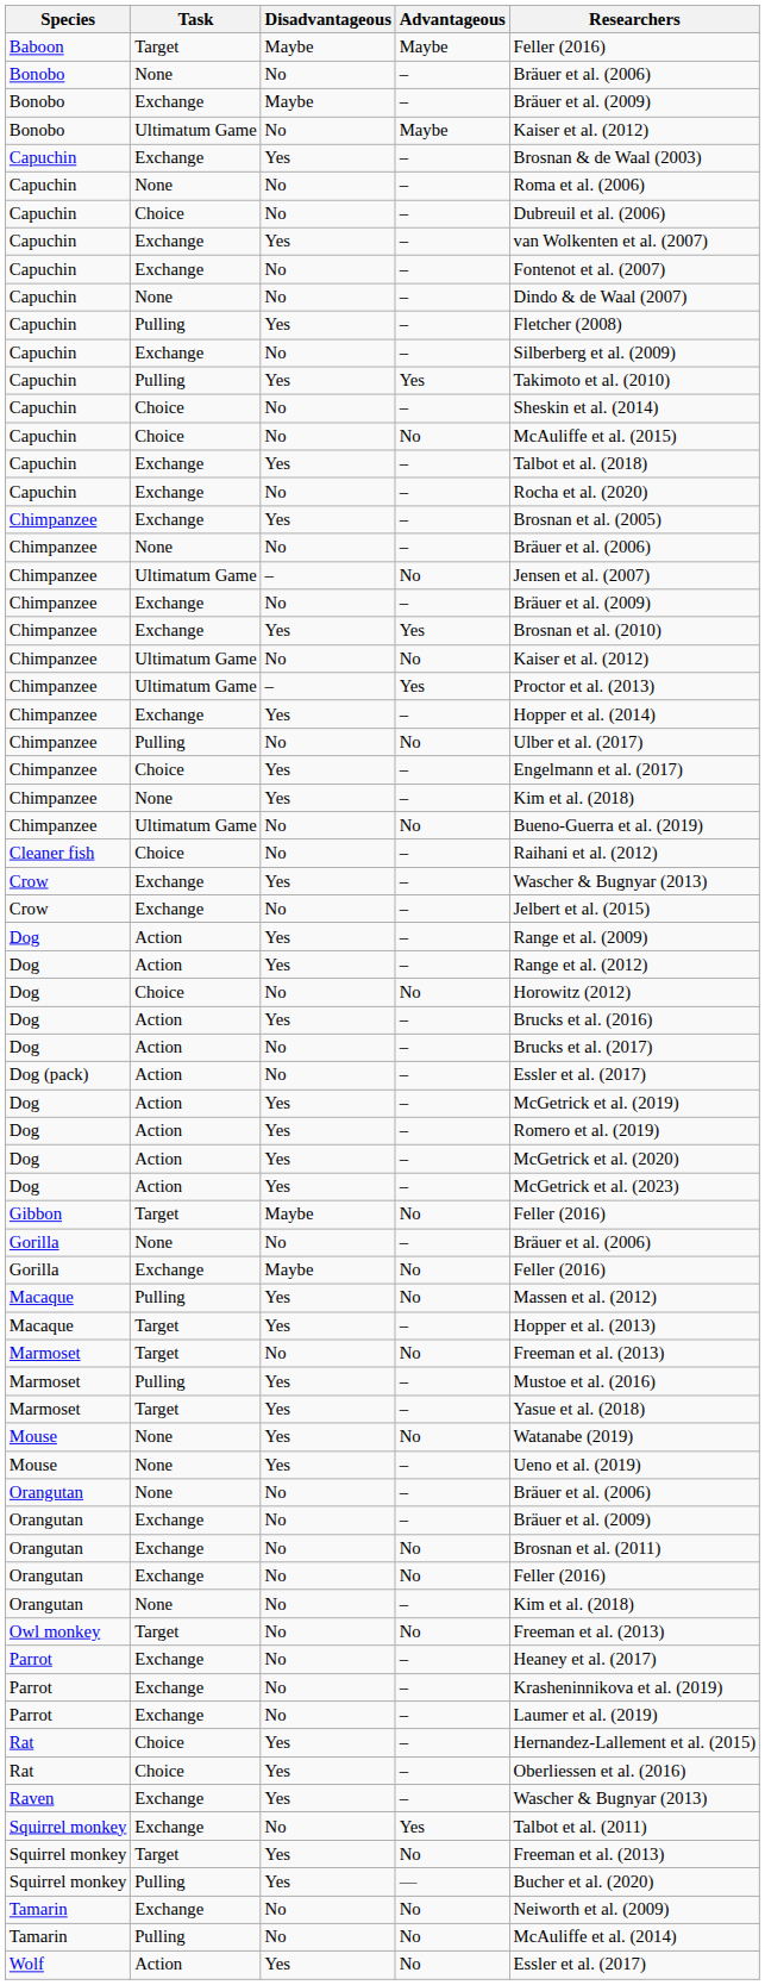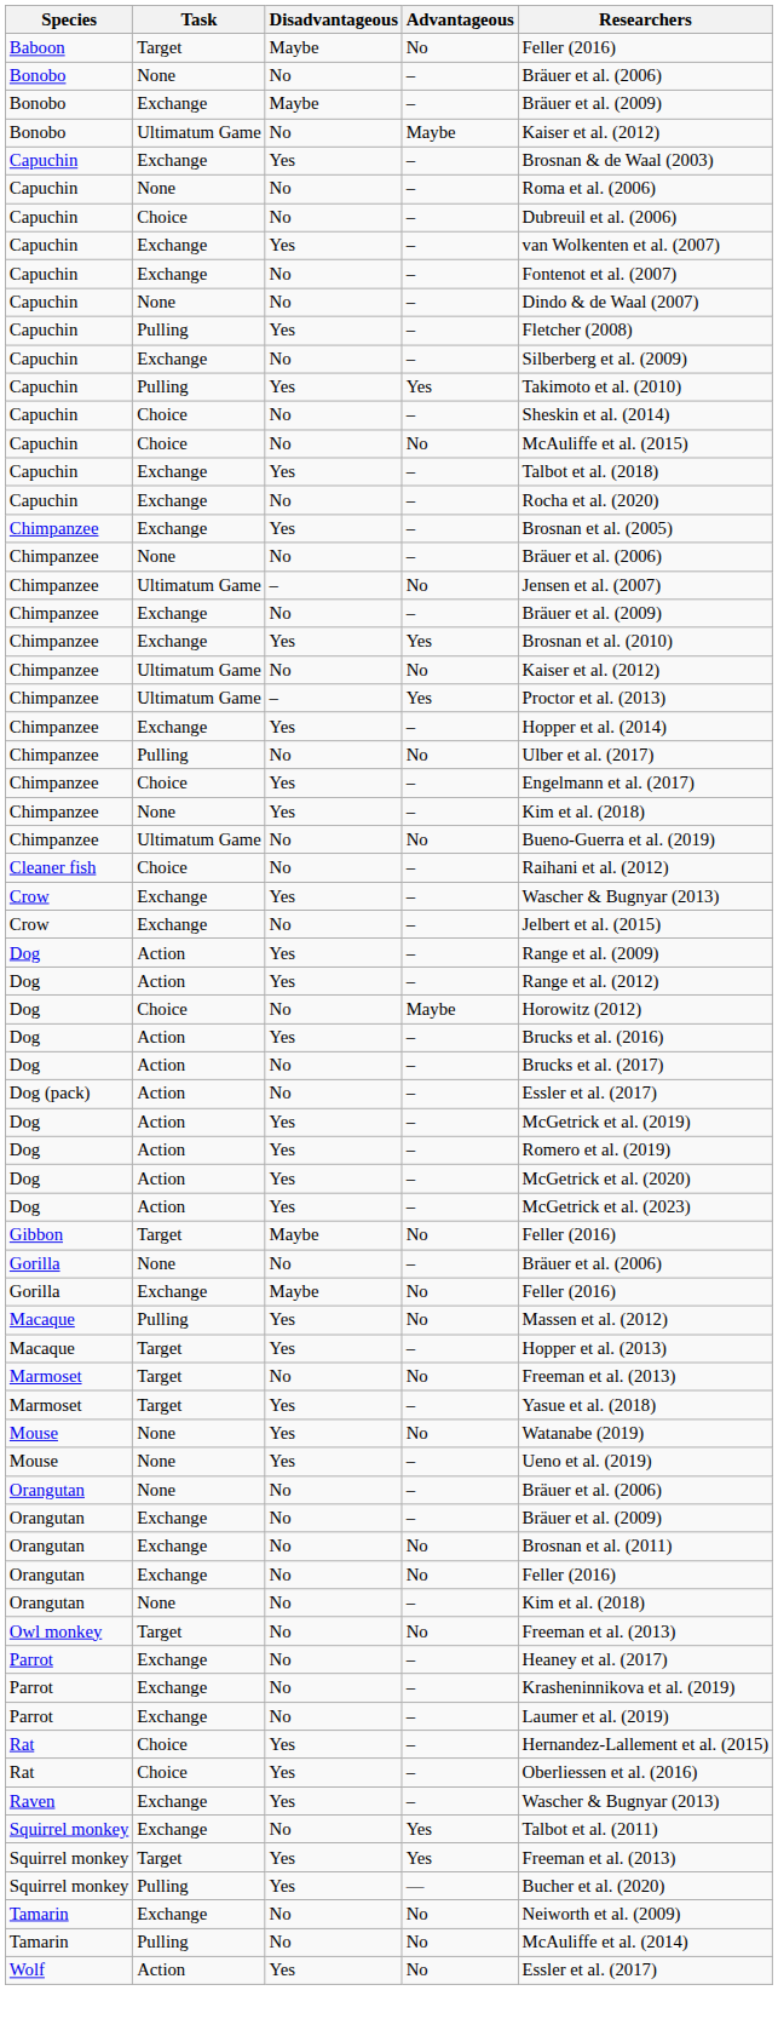 <table class="wikitable mw-collapsible mw-collapsed" style="text-align:left">
 <tr>
 <th>Species</th>
 <th>Task</th>
 <th>Disadvantageous</th>
 <th>Advantageous</th>
 <th>Researchers</th>
 </tr>
 <tr>
 <td><a href='#'>Baboon</a></td>
 <td>Target</td>
 <td>Maybe</td>
-<td>Maybe</td>
+<td>No</td>
 <td>Feller (2016)</td>
 </tr>
 <tr>
 <td><a href='#'>Bonobo</a></td>
 <td>None</td>
 <td>No</td>
 <td>–</td>
 <td>Bräuer et al. (2006)</td>
 </tr>
 <tr>
 <td>Bonobo</td>
 <td>Exchange</td>
 <td>Maybe</td>
 <td>–</td>
 <td>Bräuer et al. (2009)</td>
 </tr>
 <tr>
 <td>Bonobo</td>
 <td>Ultimatum Game</td>
 <td>No</td>
 <td>Maybe</td>
 <td>Kaiser et al. (2012)</td>
 </tr>
 <tr>
 <td><a href='#'>Capuchin</a></td>
 <td>Exchange</td>
 <td>Yes</td>
 <td>–</td>
 <td>Brosnan & de Waal (2003)</td>
 </tr>
 <tr>
 <td>Capuchin</td>
 <td>None</td>
 <td>No</td>
 <td>–</td>
 <td>Roma et al. (2006)</td>
 </tr>
 <tr>
 <td>Capuchin</td>
 <td>Choice</td>
 <td>No</td>
 <td>–</td>
 <td>Dubreuil et al. (2006)</td>
 </tr>
 <tr>
 <td>Capuchin</td>
 <td>Exchange</td>
 <td>Yes</td>
 <td>–</td>
 <td>van Wolkenten et al. (2007)</td>
 </tr>
 <tr>
 <td>Capuchin</td>
 <td>Exchange</td>
 <td>No</td>
 <td>–</td>
 <td>Fontenot et al. (2007)</td>
 </tr>
 <tr>
 <td>Capuchin</td>
 <td>None</td>
 <td>No</td>
 <td>–</td>
 <td>Dindo & de Waal (2007)</td>
 </tr>
 <tr>
 <td>Capuchin</td>
 <td>Pulling</td>
 <td>Yes</td>
 <td>–</td>
 <td>Fletcher (2008)</td>
 </tr>
 <tr>
 <td>Capuchin</td>
 <td>Exchange</td>
 <td>No</td>
 <td>–</td>
 <td>Silberberg et al. (2009)</td>
 </tr>
 <tr>
 <td>Capuchin</td>
 <td>Pulling</td>
 <td>Yes</td>
 <td>Yes</td>
 <td>Takimoto et al. (2010)</td>
 </tr>
 <tr>
 <td>Capuchin</td>
 <td>Choice</td>
 <td>No</td>
 <td>–</td>
 <td>Sheskin et al. (2014)</td>
 </tr>
 <tr>
 <td>Capuchin</td>
 <td>Choice</td>
 <td>No</td>
 <td>No</td>
 <td>McAuliffe et al. (2015)</td>
 </tr>
 <tr>
 <td>Capuchin</td>
 <td>Exchange</td>
 <td>Yes</td>
 <td>–</td>
 <td>Talbot et al. (2018)</td>
 </tr>
 <tr>
 <td>Capuchin</td>
 <td>Exchange</td>
 <td>No</td>
 <td>–</td>
 <td>Rocha et al. (2020)</td>
 </tr>
 <tr>
 <td><a href='#'>Chimpanzee</a></td>
 <td>Exchange</td>
 <td>Yes</td>
 <td>–</td>
 <td>Brosnan et al. (2005)</td>
 </tr>
 <tr>
 <td>Chimpanzee</td>
 <td>None</td>
 <td>No</td>
 <td>–</td>
 <td>Bräuer et al. (2006)</td>
 </tr>
 <tr>
 <td>Chimpanzee</td>
 <td>Ultimatum Game</td>
 <td>–</td>
 <td>No</td>
 <td>Jensen et al. (2007)</td>
 </tr>
 <tr>
 <td>Chimpanzee</td>
 <td>Exchange</td>
 <td>No</td>
 <td>–</td>
 <td>Bräuer et al. (2009)</td>
 </tr>
 <tr>
 <td>Chimpanzee</td>
 <td>Exchange</td>
 <td>Yes</td>
 <td>Yes</td>
 <td>Brosnan et al. (2010)</td>
 </tr>
 <tr>
 <td>Chimpanzee</td>
 <td>Ultimatum Game</td>
 <td>No</td>
 <td>No</td>
 <td>Kaiser et al. (2012)</td>
 </tr>
 <tr>
 <td>Chimpanzee</td>
 <td>Ultimatum Game</td>
 <td>–</td>
 <td>Yes</td>
 <td>Proctor et al. (2013)</td>
 </tr>
 <tr>
 <td>Chimpanzee</td>
 <td>Exchange</td>
 <td>Yes</td>
 <td>–</td>
 <td>Hopper et al. (2014)</td>
 </tr>
 <tr>
 <td>Chimpanzee</td>
 <td>Pulling</td>
 <td>No</td>
 <td>No</td>
 <td>Ulber et al. (2017)</td>
 </tr>
 <tr>
 <td>Chimpanzee</td>
 <td>Choice</td>
 <td>Yes</td>
 <td>–</td>
 <td>Engelmann et al. (2017)</td>
 </tr>
 <tr>
 <td>Chimpanzee</td>
 <td>None</td>
 <td>Yes</td>
 <td>–</td>
 <td>Kim et al. (2018)</td>
 </tr>
 <tr>
 <td>Chimpanzee</td>
 <td>Ultimatum Game</td>
 <td>No</td>
 <td>No</td>
 <td>Bueno-Guerra et al. (2019)</td>
 </tr>
 <tr>
 <td><a href='#'>Cleaner fish</a></td>
 <td>Choice</td>
 <td>No</td>
 <td>–</td>
 <td>Raihani et al. (2012)</td>
 </tr>
 <tr>
 <td><a href='#'>Crow</a></td>
 <td>Exchange</td>
 <td>Yes</td>
 <td>–</td>
 <td>Wascher & Bugnyar (2013)</td>
 </tr>
 <tr>
 <td>Crow</td>
 <td>Exchange</td>
 <td>No</td>
 <td>–</td>
 <td>Jelbert et al. (2015)</td>
 </tr>
 <tr>
 <td><a href='#'>Dog</a></td>
 <td>Action</td>
 <td>Yes</td>
 <td>–</td>
 <td>Range et al. (2009)</td>
 </tr>
 <tr>
 <td>Dog</td>
 <td>Action</td>
 <td>Yes</td>
 <td>–</td>
 <td>Range et al. (2012)</td>
 </tr>
 <tr>
 <td>Dog</td>
 <td>Choice</td>
 <td>No</td>
-<td>No</td>
+<td>Maybe</td>
 <td>Horowitz (2012)</td>
 </tr>
 <tr>
 <td>Dog</td>
 <td>Action</td>
 <td>Yes</td>
 <td>–</td>
 <td>Brucks et al. (2016)</td>
 </tr>
 <tr>
 <td>Dog</td>
 <td>Action</td>
 <td>No</td>
 <td>–</td>
 <td>Brucks et al. (2017)</td>
 </tr>
 <tr>
 <td>Dog (pack)</td>
 <td>Action</td>
 <td>No</td>
 <td>–</td>
 <td>Essler et al. (2017)</td>
 </tr>
 <tr>
 <td>Dog</td>
 <td>Action</td>
 <td>Yes</td>
 <td>–</td>
 <td>McGetrick et al. (2019)</td>
 </tr>
 <tr>
 <td>Dog</td>
 <td>Action</td>
 <td>Yes</td>
 <td>–</td>
 <td>Romero et al. (2019)</td>
 </tr>
 <tr>
 <td>Dog</td>
 <td>Action</td>
 <td>Yes</td>
 <td>–</td>
 <td>McGetrick et al. (2020)</td>
 </tr>
 <tr>
 <td>Dog</td>
 <td>Action</td>
 <td>Yes</td>
 <td>–</td>
 <td>McGetrick et al. (2023)</td>
 </tr>
 <tr>
 <td><a href='#'>Gibbon</a></td>
 <td>Target</td>
 <td>Maybe</td>
 <td>No</td>
 <td>Feller (2016)</td>
 </tr>
 <tr>
 <td><a href='#'>Gorilla</a></td>
 <td>None</td>
 <td>No</td>
 <td>–</td>
 <td>Bräuer et al. (2006)</td>
 </tr>
 <tr>
 <td>Gorilla</td>
 <td>Exchange</td>
 <td>Maybe</td>
 <td>No</td>
 <td>Feller (2016)</td>
 </tr>
 <tr>
 <td><a href='#'>Macaque</a></td>
 <td>Pulling</td>
 <td>Yes</td>
 <td>No</td>
 <td>Massen et al. (2012)</td>
 </tr>
 <tr>
 <td>Macaque</td>
 <td>Target</td>
 <td>Yes</td>
 <td>–</td>
 <td>Hopper et al. (2013)</td>
 </tr>
 <tr>
 <td><a href='#'>Marmoset</a></td>
 <td>Target</td>
 <td>No</td>
 <td>No</td>
 <td>Freeman et al. (2013)</td>
-</tr>
-<tr>
-<td>Marmoset</td>
-<td>Pulling</td>
-<td>Yes</td>
-<td>–</td>
-<td>Mustoe et al. (2016)</td>
 </tr>
 <tr>
 <td>Marmoset</td>
 <td>Target</td>
 <td>Yes</td>
 <td>–</td>
 <td>Yasue et al. (2018)</td>
 </tr>
 <tr>
 <td><a href='#'>Mouse</a></td>
 <td>None</td>
 <td>Yes</td>
 <td>No</td>
 <td>Watanabe (2019)</td>
 </tr>
 <tr>
 <td>Mouse</td>
 <td>None</td>
 <td>Yes</td>
 <td>–</td>
 <td>Ueno et al. (2019)</td>
 </tr>
 <tr>
 <td><a href='#'>Orangutan</a></td>
 <td>None</td>
 <td>No</td>
 <td>–</td>
 <td>Bräuer et al. (2006)</td>
 </tr>
 <tr>
 <td>Orangutan</td>
 <td>Exchange</td>
 <td>No</td>
 <td>–</td>
 <td>Bräuer et al. (2009)</td>
 </tr>
 <tr>
 <td>Orangutan</td>
 <td>Exchange</td>
 <td>No</td>
 <td>No</td>
 <td>Brosnan et al. (2011)</td>
 </tr>
 <tr>
 <td>Orangutan</td>
 <td>Exchange</td>
 <td>No</td>
 <td>No</td>
 <td>Feller (2016)</td>
 </tr>
 <tr>
 <td>Orangutan</td>
 <td>None</td>
 <td>No</td>
 <td>–</td>
 <td>Kim et al. (2018)</td>
 </tr>
 <tr>
 <td><a href='#'>Owl monkey</a></td>
 <td>Target</td>
 <td>No</td>
 <td>No</td>
 <td>Freeman et al. (2013)</td>
 </tr>
 <tr>
 <td><a href='#'>Parrot</a></td>
 <td>Exchange</td>
 <td>No</td>
 <td>–</td>
 <td>Heaney et al. (2017)</td>
 </tr>
 <tr>
 <td>Parrot</td>
 <td>Exchange</td>
 <td>No</td>
 <td>–</td>
 <td>Krasheninnikova et al. (2019)</td>
 </tr>
 <tr>
 <td>Parrot</td>
 <td>Exchange</td>
 <td>No</td>
 <td>–</td>
 <td>Laumer et al. (2019)</td>
 </tr>
 <tr>
 <td><a href='#'>Rat</a></td>
 <td>Choice</td>
 <td>Yes</td>
 <td>–</td>
 <td>Hernandez-Lallement et al. (2015)</td>
 </tr>
 <tr>
 <td>Rat</td>
 <td>Choice</td>
 <td>Yes</td>
 <td>–</td>
 <td>Oberliessen et al. (2016)</td>
 </tr>
 <tr>
 <td><a href='#'>Raven</a></td>
 <td>Exchange</td>
 <td>Yes</td>
 <td>–</td>
 <td>Wascher & Bugnyar (2013)</td>
 </tr>
 <tr>
 <td><a href='#'>Squirrel monkey</a></td>
 <td>Exchange</td>
 <td>No</td>
 <td>Yes</td>
 <td>Talbot et al. (2011)</td>
 </tr>
 <tr>
 <td>Squirrel monkey</td>
 <td>Target</td>
 <td>Yes</td>
-<td>No</td>
+<td>Yes</td>
 <td>Freeman et al. (2013)</td>
 </tr>
 <tr>
 <td>Squirrel monkey</td>
 <td>Pulling</td>
 <td>Yes</td>
 <td>—</td>
 <td>Bucher et al. (2020)</td>
 </tr>
 <tr>
 <td><a href='#'>Tamarin</a></td>
 <td>Exchange</td>
 <td>No</td>
 <td>No</td>
 <td>Neiworth et al. (2009)</td>
 </tr>
 <tr>
 <td>Tamarin</td>
 <td>Pulling</td>
 <td>No</td>
 <td>No</td>
 <td>McAuliffe et al. (2014)</td>
 </tr>
 <tr>
 <td><a href='#'>Wolf</a></td>
 <td>Action</td>
 <td>Yes</td>
 <td>No</td>
 <td>Essler et al. (2017)</td>
 </tr>
 </table>
